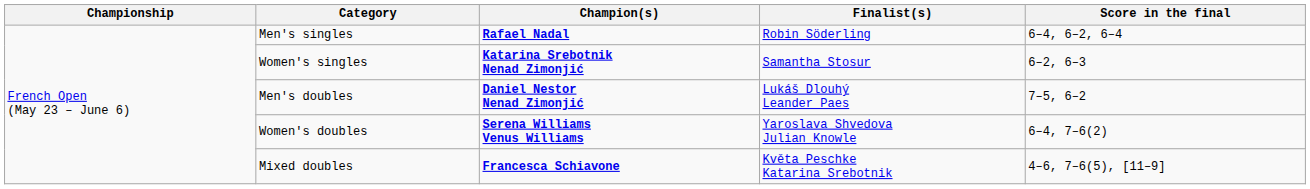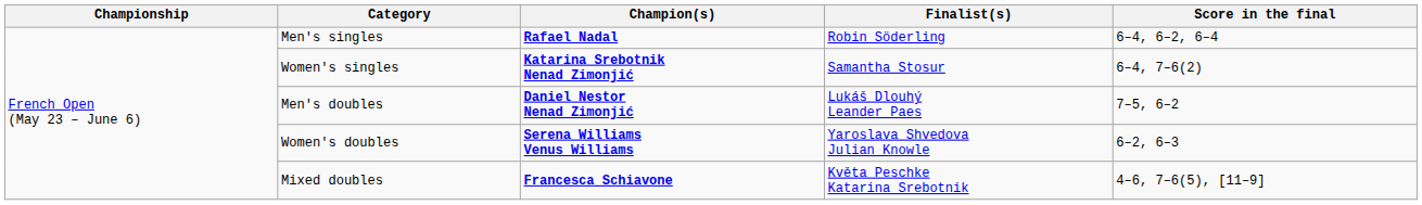 <table class="wikitable" style="font-size:90%;" width=100%>
 <tr>
 <th>Championship</th>
 <th>Category</th>
 <th>Champion(s)</th>
 <th>Finalist(s)</th>
 <th>Score in the final</th>
 </tr>
 <tr>
 <td rowspan="5"><a href='#'>French Open</a><br>(May 23 – June 6)</td>
 <td>Men's singles</td>
 <td> <strong><a href='#'>Rafael Nadal</a></strong></td>
 <td> <a href='#'>Robin Söderling</a></td>
 <td>6–4, 6–2, 6–4</td>
 </tr>
 <tr>
 <td>Women's singles</td>
 <td> <strong><a href='#'>Katarina Srebotnik</a></strong> <br> <strong><a href='#'>Nenad Zimonjić</a></strong></td>
 <td>  <a href='#'>Samantha Stosur</a></td>
-<td>6–2, 6–3</td>
+<td>6–4, 7–6(2)</td>
 </tr>
 <tr>
 <td>Men's doubles</td>
 <td> <strong><a href='#'>Daniel Nestor</a></strong> <br> <strong><a href='#'>Nenad Zimonjić</a></strong></td>
 <td> <a href='#'>Lukáš Dlouhý</a> <br> <a href='#'>Leander Paes</a></td>
 <td>7–5, 6–2</td>
 </tr>
 <tr>
 <td>Women's doubles</td>
 <td> <strong><a href='#'>Serena Williams</a></strong> <br> <strong><a href='#'>Venus Williams</a></strong></td>
 <td> <a href='#'>Yaroslava Shvedova</a> <br>  <a href='#'>Julian Knowle</a></td>
-<td>6–4, 7–6(2)</td>
+<td>6–2, 6–3</td>
 </tr>
 <tr>
 <td>Mixed doubles</td>
 <td> <strong><a href='#'>Francesca Schiavone</a></strong></td>
 <td> <a href='#'>Květa Peschke</a> <br> <a href='#'>Katarina Srebotnik</a></td>
 <td>4–6, 7–6(5), [11–9]</td>
 </tr>
 </table>
